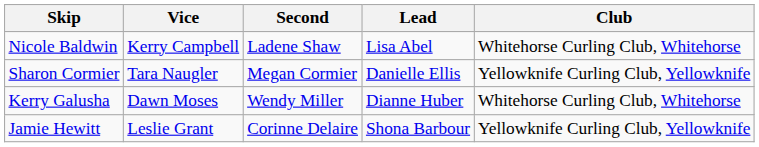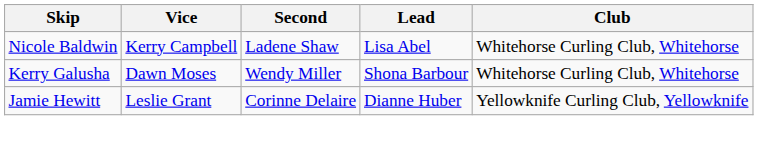 <table class="wikitable" border="1">
 <tr>
 <th>Skip</th>
 <th>Vice</th>
 <th>Second</th>
 <th>Lead</th>
 <th>Club</th>
 </tr>
 <tr>
 <td><a href='#'>Nicole Baldwin</a></td>
 <td><a href='#'>Kerry Campbell</a></td>
 <td><a href='#'>Ladene Shaw</a></td>
 <td><a href='#'>Lisa Abel</a></td>
 <td>Whitehorse Curling Club, <a href='#'>Whitehorse</a></td>
 </tr>
 <tr>
-<td><a href='#'>Sharon Cormier</a></td>
-<td><a href='#'>Tara Naugler</a></td>
-<td><a href='#'>Megan Cormier</a></td>
-<td><a href='#'>Danielle Ellis</a></td>
-<td>Yellowknife Curling Club, <a href='#'>Yellowknife</a></td>
-</tr>
-<tr>
 <td><a href='#'>Kerry Galusha</a></td>
 <td><a href='#'>Dawn Moses</a></td>
 <td><a href='#'>Wendy Miller</a></td>
-<td><a href='#'>Dianne Huber</a></td>
+<td><a href='#'>Shona Barbour</a></td>
 <td>Whitehorse Curling Club, <a href='#'>Whitehorse</a></td>
 </tr>
 <tr>
 <td><a href='#'>Jamie Hewitt</a></td>
 <td><a href='#'>Leslie Grant</a></td>
 <td><a href='#'>Corinne Delaire</a></td>
-<td><a href='#'>Shona Barbour</a></td>
+<td><a href='#'>Dianne Huber</a></td>
 <td>Yellowknife Curling Club, <a href='#'>Yellowknife</a></td>
 </tr>
 </table>
